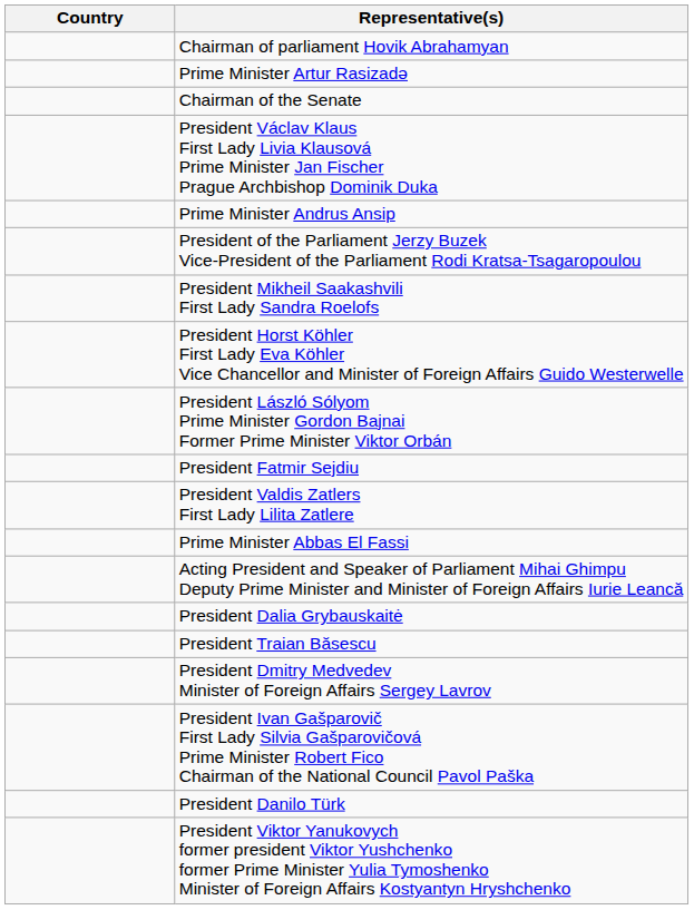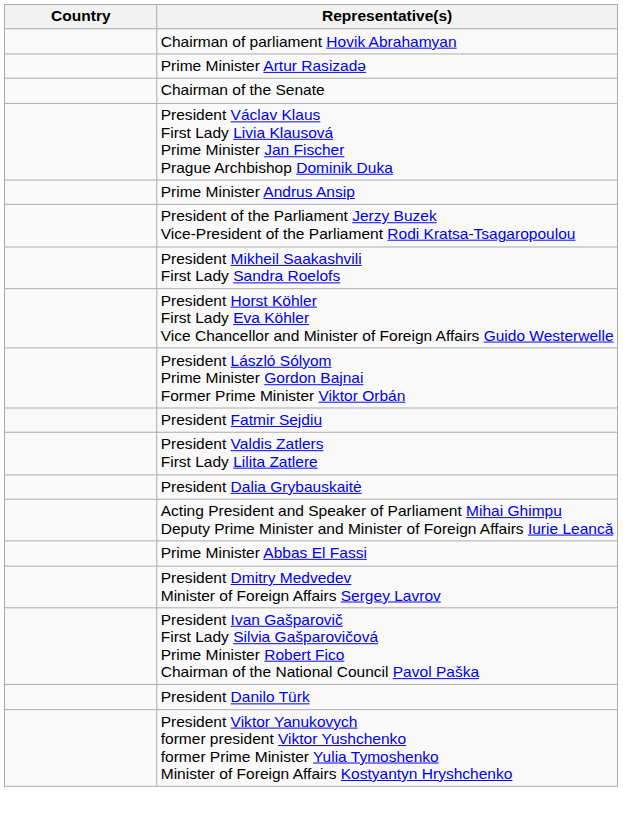 <table class="wikitable">
 <tr>
 <th width="150">Country</th>
 <th>Representative(s)</th>
 </tr>
 <tr>
 <td></td>
 <td>Chairman of parliament <a href='#'>Hovik Abrahamyan</a></td>
 </tr>
 <tr>
 <td></td>
 <td>Prime Minister <a href='#'>Artur Rasizadə</a></td>
 </tr>
 <tr>
 <td></td>
 <td>Chairman of the Senate </td>
 </tr>
 <tr>
 <td></td>
 <td>President <a href='#'>Václav Klaus</a><br>First Lady <a href='#'>Livia Klausová</a><br>Prime Minister <a href='#'>Jan Fischer</a><br>Prague Archbishop <a href='#'>Dominik Duka</a></td>
 </tr>
 <tr>
 <td></td>
 <td>Prime Minister <a href='#'>Andrus Ansip</a></td>
 </tr>
 <tr>
 <td></td>
 <td>President of the Parliament <a href='#'>Jerzy Buzek</a><br>Vice-President of the Parliament <a href='#'>Rodi Kratsa-Tsagaropoulou</a></td>
 </tr>
 <tr>
 <td></td>
 <td>President <a href='#'>Mikheil Saakashvili</a><br>First Lady <a href='#'>Sandra Roelofs</a></td>
 </tr>
 <tr>
 <td></td>
 <td>President <a href='#'>Horst Köhler</a><br>First Lady <a href='#'>Eva Köhler</a><br>Vice Chancellor and Minister of Foreign Affairs <a href='#'>Guido Westerwelle</a></td>
 </tr>
 <tr>
 <td></td>
 <td>President <a href='#'>László Sólyom</a><br>Prime Minister <a href='#'>Gordon Bajnai</a><br>Former Prime Minister <a href='#'>Viktor Orbán</a></td>
 </tr>
 <tr>
 <td></td>
 <td>President <a href='#'>Fatmir Sejdiu</a></td>
 </tr>
 <tr>
 <td></td>
 <td>President <a href='#'>Valdis Zatlers</a><br>First Lady <a href='#'>Lilita Zatlere</a></td>
 </tr>
 <tr>
 <td></td>
-<td>Prime Minister <a href='#'>Abbas El Fassi</a></td>
+<td>President <a href='#'>Dalia Grybauskaitė</a></td>
 </tr>
 <tr>
 <td></td>
 <td>Acting President and Speaker of Parliament <a href='#'>Mihai Ghimpu</a><br>Deputy Prime Minister and Minister of Foreign Affairs <a href='#'>Iurie Leancă</a></td>
 </tr>
 <tr>
 <td></td>
-<td>President <a href='#'>Dalia Grybauskaitė</a></td>
-</tr>
-<tr>
-<td></td>
-<td>President <a href='#'>Traian Băsescu</a></td>
+<td>Prime Minister <a href='#'>Abbas El Fassi</a></td>
 </tr>
 <tr>
 <td></td>
 <td>President <a href='#'>Dmitry Medvedev</a><br>Minister of Foreign Affairs <a href='#'>Sergey Lavrov</a></td>
 </tr>
 <tr>
 <td></td>
 <td>President <a href='#'>Ivan Gašparovič</a><br>First Lady <a href='#'>Silvia Gašparovičová</a><br>Prime Minister <a href='#'>Robert Fico</a><br>Chairman of the National Council <a href='#'>Pavol Paška</a></td>
 </tr>
 <tr>
 <td></td>
 <td>President <a href='#'>Danilo Türk</a></td>
 </tr>
 <tr>
 <td></td>
 <td>President <a href='#'>Viktor Yanukovych</a><br>former president <a href='#'>Viktor Yushchenko</a><br>former Prime Minister <a href='#'>Yulia Tymoshenko</a><br>Minister of Foreign Affairs <a href='#'>Kostyantyn Hryshchenko</a></td>
 </tr>
 </table>
